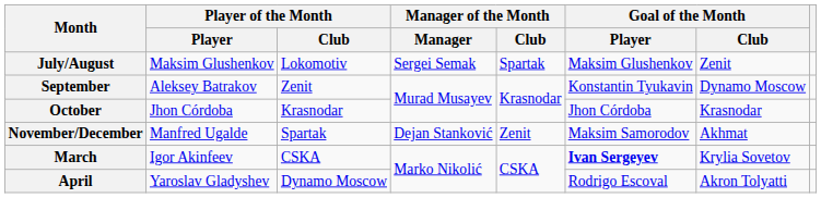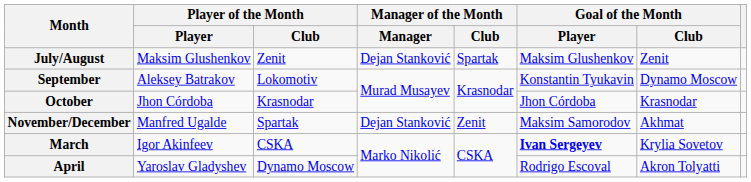 <table class="wikitable">
 <tr>
 <th rowspan="2">Month</th>
 <th colspan="2">Player of the Month</th>
 <th colspan="2">Manager of the Month</th>
 <th colspan="2">Goal of the Month</th>
 <th rowspan="2"></th>
 </tr>
 <tr>
 <th>Player</th>
 <th>Club</th>
 <th>Manager</th>
 <th>Club</th>
 <th>Player</th>
 <th>Club</th>
 </tr>
 <tr>
 <th>July/August</th>
 <td> <a href='#'>Maksim Glushenkov</a></td>
-<td><a href='#'>Lokomotiv</a></td>
-<td> <a href='#'>Sergei Semak</a></td>
+<td><a href='#'>Zenit</a></td>
+<td> <a href='#'>Dejan Stanković</a></td>
 <td><a href='#'>Spartak</a></td>
 <td> <a href='#'>Maksim Glushenkov</a></td>
 <td><a href='#'>Zenit</a></td>
 <td align=center></td>
 </tr>
 <tr>
 <th>September</th>
 <td> <a href='#'>Aleksey Batrakov</a></td>
-<td><a href='#'>Zenit</a></td>
+<td><a href='#'>Lokomotiv</a></td>
 <td rowspan="2"> <a href='#'>Murad Musayev</a></td>
 <td rowspan="2"><a href='#'>Krasnodar</a></td>
 <td> <a href='#'>Konstantin Tyukavin</a></td>
 <td><a href='#'>Dynamo Moscow</a></td>
 <td align=center></td>
 </tr>
 <tr>
 <th>October</th>
 <td> <a href='#'>Jhon Córdoba</a></td>
 <td><a href='#'>Krasnodar</a></td>
 <td> <a href='#'>Jhon Córdoba</a></td>
 <td><a href='#'>Krasnodar</a></td>
 <td align=center></td>
 </tr>
 <tr>
 <th>November/December</th>
 <td> <a href='#'>Manfred Ugalde</a></td>
 <td><a href='#'>Spartak</a></td>
 <td> <a href='#'>Dejan Stanković</a></td>
 <td><a href='#'>Zenit</a></td>
 <td> <a href='#'>Maksim Samorodov</a></td>
 <td><a href='#'>Akhmat</a></td>
 <td align=center></td>
 </tr>
 <tr>
 <th>March</th>
 <td> <a href='#'>Igor Akinfeev</a></td>
 <td><a href='#'>CSKA</a></td>
 <td rowspan="2"> <a href='#'>Marko Nikolić</a></td>
 <td rowspan="2"><a href='#'>CSKA</a></td>
 <td><strong> <a href='#'>Ivan Sergeyev</a></strong></td>
 <td><a href='#'>Krylia Sovetov</a></td>
 <td align=center></td>
 </tr>
 <tr>
 <th>April</th>
 <td> <a href='#'>Yaroslav Gladyshev</a></td>
 <td><a href='#'>Dynamo Moscow</a></td>
 <td> <a href='#'>Rodrigo Escoval</a></td>
 <td><a href='#'>Akron Tolyatti</a></td>
 <td align=center></td>
 </tr>
 </table>
